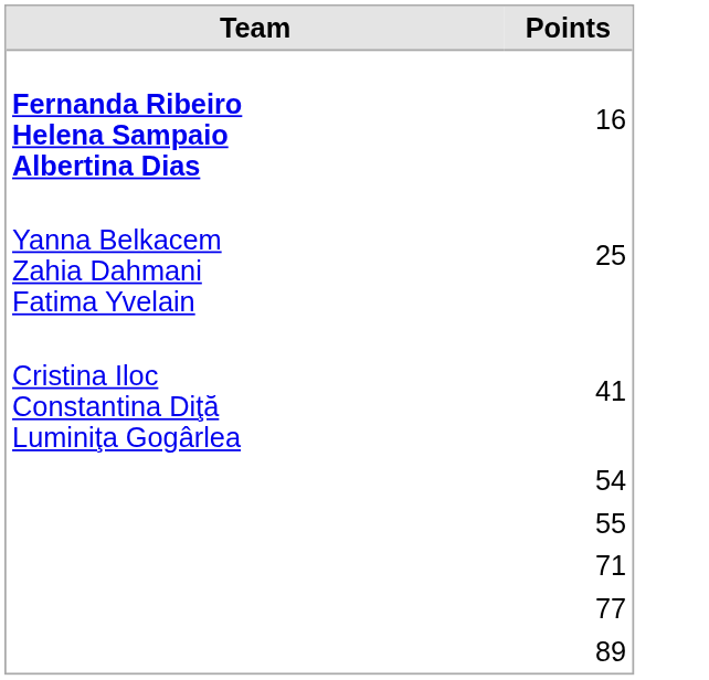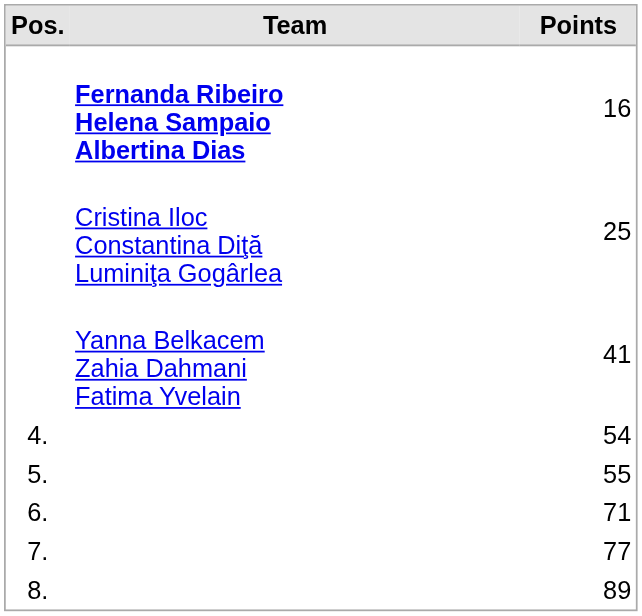 <table cellspacing="0" cellpadding="3" style="border:1px solid #AAAAAA;font-size:90%">
 <tr bgcolor="#E4E4E4">
+<th style="border-bottom:1px solid #AAAAAA" width=10>Pos.</th>
 <th style="border-bottom:1px solid #AAAAAA" width=250>Team</th>
 <th style="border-bottom:1px solid #AAAAAA" width=60>Points</th>
 </tr>
 <tr align="center">
+<td align="center" valign="top"></td>
 <td align="left"><strong> <br> <a href='#'>Fernanda Ribeiro</a> <br> <a href='#'>Helena Sampaio</a> <br> <a href='#'>Albertina Dias</a></strong></td>
 <td align="right">16</td>
 </tr>
 <tr align="center">
-<td align="left"> <br> <a href='#'>Yanna Belkacem</a> <br> <a href='#'>Zahia Dahmani</a> <br> <a href='#'>Fatima Yvelain</a></td>
+<td align="center" valign="top"></td>
+<td align="left"> <br> <a href='#'>Cristina Iloc</a> <br> <a href='#'>Constantina Diţă</a> <br> <a href='#'>Luminiţa Gogârlea</a></td>
 <td align="right">25</td>
 </tr>
 <tr align="center">
-<td align="left"> <br> <a href='#'>Cristina Iloc</a> <br> <a href='#'>Constantina Diţă</a> <br> <a href='#'>Luminiţa Gogârlea</a></td>
+<td align="center" valign="top"></td>
+<td align="left"> <br> <a href='#'>Yanna Belkacem</a> <br> <a href='#'>Zahia Dahmani</a> <br> <a href='#'>Fatima Yvelain</a></td>
 <td align="right">41</td>
 </tr>
 <tr align="center">
+<td align="center" valign="top">4.</td>
 <td align="left"></td>
 <td align="right">54</td>
 </tr>
 <tr align="center">
+<td align="center" valign="top">5.</td>
 <td align="left"></td>
 <td align="right">55</td>
 </tr>
 <tr align="center">
+<td align="center" valign="top">6.</td>
 <td align="left"></td>
 <td align="right">71</td>
 </tr>
 <tr align="center">
+<td align="center" valign="top">7.</td>
 <td align="left"></td>
 <td align="right">77</td>
 </tr>
 <tr align="center">
+<td align="center" valign="top">8.</td>
 <td align="left"></td>
 <td align="right">89</td>
 </tr>
 </table>
